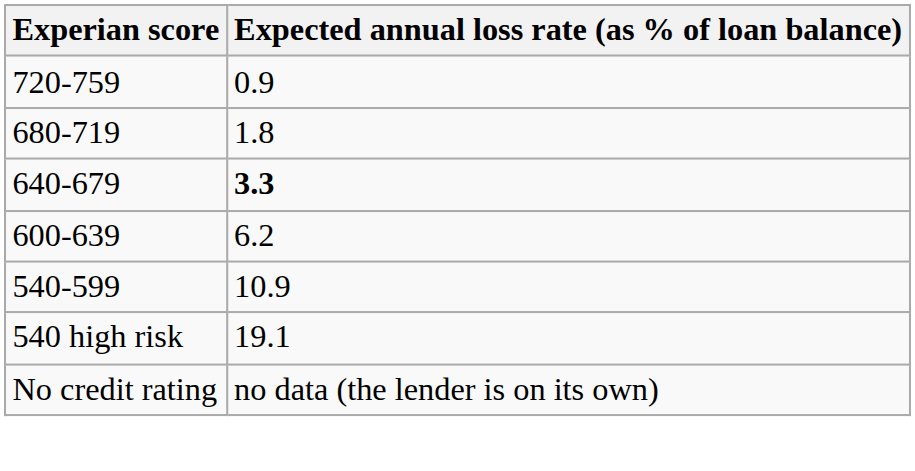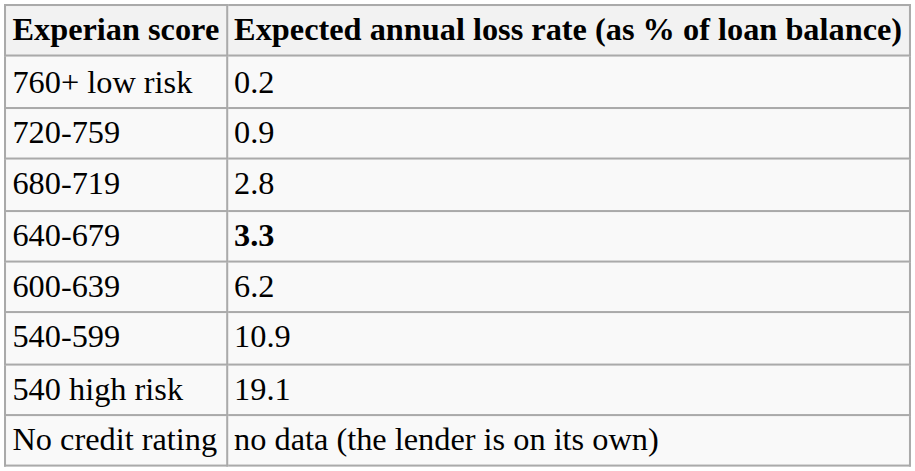 <table class="wikitable">
 <tr>
 <th>Experian score</th>
 <th>Expected annual loss rate (as % of loan balance)</th>
+</tr>
+<tr>
+<td>760+ low risk</td>
+<td>0.2</td>
 </tr>
 <tr>
 <td>720-759</td>
 <td>0.9</td>
 </tr>
 <tr>
 <td>680-719</td>
-<td>1.8</td>
+<td>2.8</td>
 </tr>
 <tr>
 <td>640-679</td>
 <td><strong>3.3</strong></td>
 </tr>
 <tr>
 <td>600-639</td>
 <td>6.2</td>
 </tr>
 <tr>
 <td>540-599</td>
 <td>10.9</td>
 </tr>
 <tr>
 <td>540 high risk</td>
 <td>19.1</td>
 </tr>
 <tr>
 <td>No credit rating</td>
 <td>no data (the lender is on its own)</td>
 </tr>
 </table>
